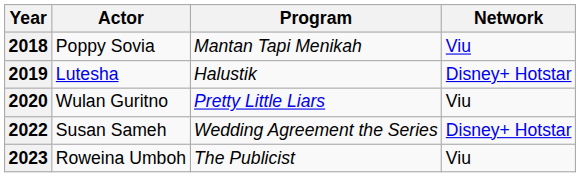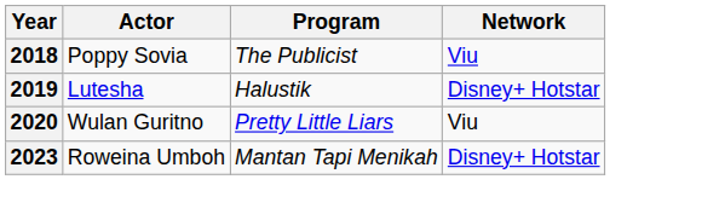 <table class="wikitable plainrowheaders">
 <tr>
 <th>Year</th>
 <th>Actor</th>
 <th>Program</th>
 <th>Network</th>
 </tr>
 <tr>
 <th scope="row">2018</th>
 <td>Poppy Sovia</td>
-<td><em>Mantan Tapi Menikah</em></td>
+<td><em>The Publicist</em></td>
 <td><a href='#'>Viu</a></td>
 </tr>
 <tr>
 <th scope="row">2019</th>
 <td><a href='#'>Lutesha</a></td>
 <td><em>Halustik</em></td>
 <td><a href='#'>Disney+ Hotstar</a></td>
 </tr>
 <tr>
 <th scope="row">2020</th>
 <td>Wulan Guritno</td>
 <td><em><a href='#'>Pretty Little Liars</a></em></td>
 <td>Viu</td>
 </tr>
 <tr>
-<th scope="row">2022</th>
-<td>Susan Sameh</td>
-<td><em>Wedding Agreement the Series</em></td>
+<th scope="row">2023</th>
+<td>Roweina Umboh</td>
+<td><em>Mantan Tapi Menikah</em></td>
 <td><a href='#'>Disney+ Hotstar</a></td>
 </tr>
-<tr>
-<th scope="row">2023</th>
-<td>Roweina Umboh</td>
-<td><em>The Publicist</em></td>
-<td>Viu</td>
-</tr>
 </table>
